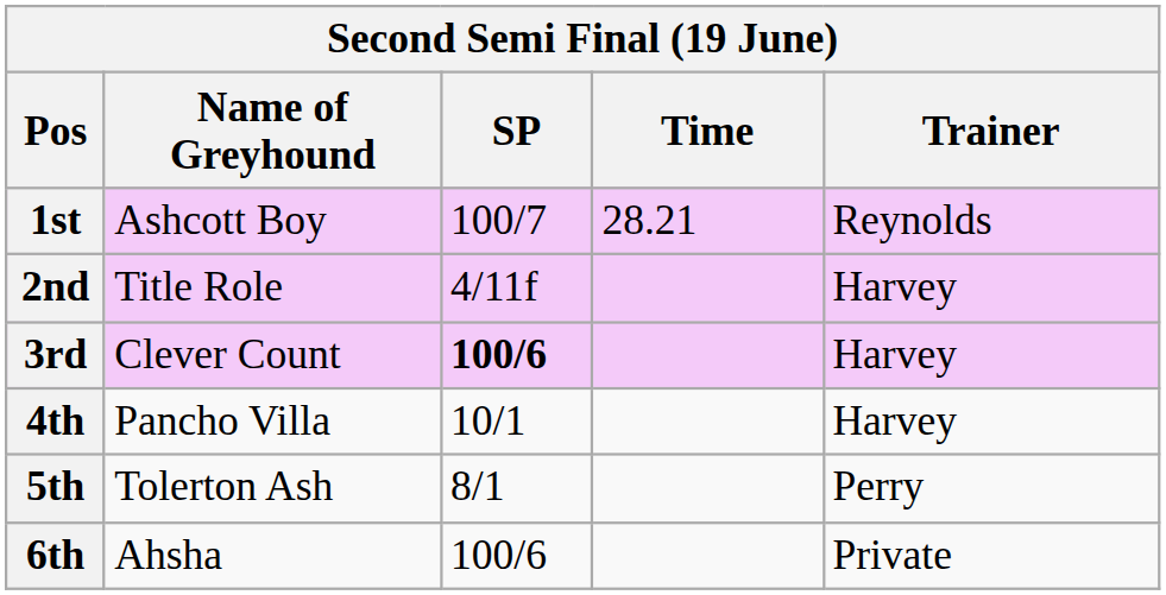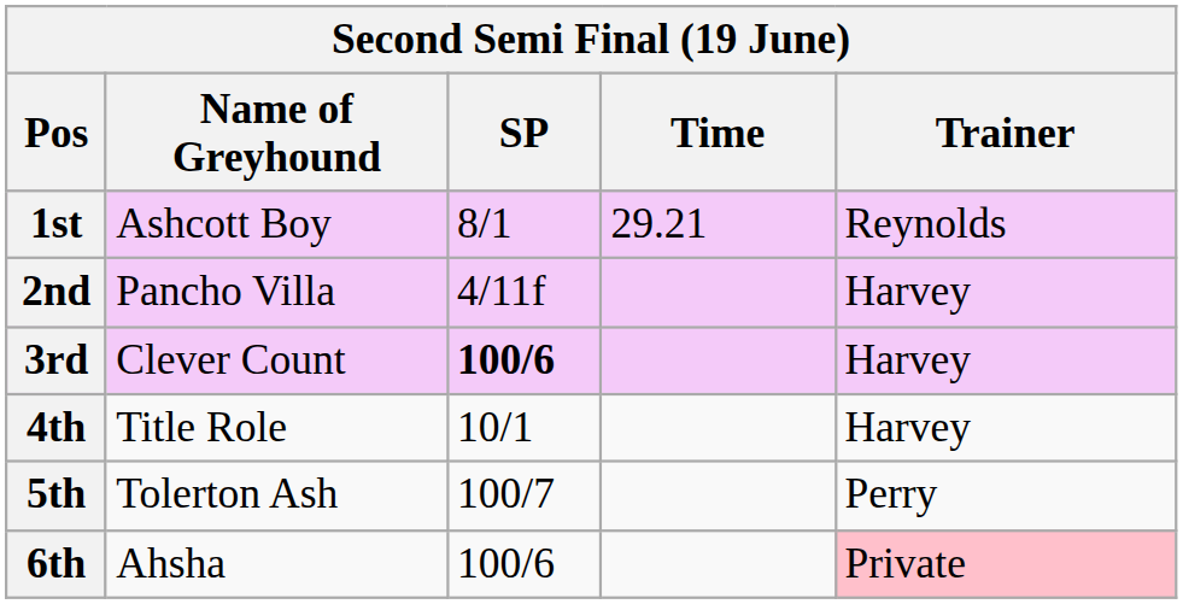 <table class="wikitable">
 <tr>
 <th colspan="6">Second Semi Final (19 June)</th>
 </tr>
 <tr>
 <th width=30>Pos</th>
 <th width=120>Name of Greyhound</th>
 <th width=50>SP</th>
 <th width=80>Time</th>
 <th width=120>Trainer</th>
 </tr>
 <tr style="background: #f4caf9;">
 <th>1st</th>
 <td>Ashcott Boy</td>
-<td>100/7</td>
-<td>28.21</td>
+<td>8/1</td>
+<td>29.21</td>
 <td>Reynolds</td>
 </tr>
 <tr style="background: #f4caf9;">
 <th>2nd</th>
-<td>Title Role</td>
+<td>Pancho Villa</td>
 <td>4/11f</td>
 <td></td>
 <td>Harvey</td>
 </tr>
 <tr style="background: #f4caf9;">
 <th>3rd</th>
 <td>Clever Count</td>
 <td><strong>100/6</strong></td>
 <td></td>
 <td>Harvey</td>
 </tr>
 <tr>
 <th>4th</th>
-<td>Pancho Villa</td>
+<td>Title Role</td>
 <td>10/1</td>
 <td></td>
 <td>Harvey</td>
 </tr>
 <tr>
 <th>5th</th>
 <td>Tolerton Ash</td>
-<td>8/1</td>
+<td>100/7</td>
 <td></td>
 <td>Perry</td>
 </tr>
 <tr>
 <th>6th</th>
 <td>Ahsha</td>
 <td>100/6</td>
 <td></td>
-<td>Private</td>
+<td style="background: pink;">Private</td>
 </tr>
 </table>
